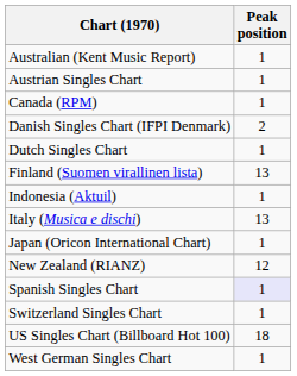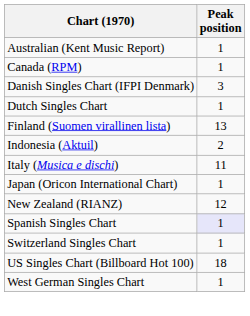 <table class="wikitable sortable">
 <tr>
 <th scope="col">Chart (1970)</th>
 <th scope="col">Peak<br>position</th>
 </tr>
 <tr>
 <td>Australian (Kent Music Report)</td>
 <td style="text-align:center;">1</td>
 </tr>
 <tr>
-<td>Austrian Singles Chart</td>
-<td style="text-align:center;">1</td>
-</tr>
-<tr>
 <td>Canada (<a href='#'>RPM</a>)</td>
 <td style="text-align:center;">1</td>
 </tr>
 <tr>
 <td>Danish Singles Chart (IFPI Denmark)</td>
-<td style="text-align:center;">2</td>
+<td style="text-align:center;">3</td>
 </tr>
 <tr>
 <td>Dutch Singles Chart</td>
 <td style="text-align:center;">1</td>
 </tr>
 <tr>
 <td>Finland (<a href='#'>Suomen virallinen lista</a>)</td>
 <td align="center">13</td>
 </tr>
 <tr>
 <td>Indonesia (<a href='#'>Aktuil</a>)</td>
-<td style="text-align:center;">1</td>
+<td style="text-align:center;">2</td>
 </tr>
 <tr>
 <td>Italy (<em><a href='#'>Musica e dischi</a></em>)</td>
-<td align="center">13</td>
+<td align="center">11</td>
 </tr>
 <tr>
 <td>Japan (Oricon International Chart)</td>
 <td style="text-align:center;">1</td>
 </tr>
 <tr>
 <td>New Zealand (RIANZ)</td>
 <td style="text-align:center;">12</td>
 </tr>
 <tr>
 <td>Spanish Singles Chart</td>
 <td style="background: lavender; text-align:center;">1</td>
 </tr>
 <tr>
 <td>Switzerland Singles Chart</td>
 <td style="text-align:center;">1</td>
 </tr>
 <tr>
 <td>US Singles Chart (Billboard Hot 100)</td>
 <td style="text-align:center;">18</td>
 </tr>
 <tr>
 <td>West German Singles Chart</td>
 <td style="text-align:center;">1</td>
 </tr>
 </table>
